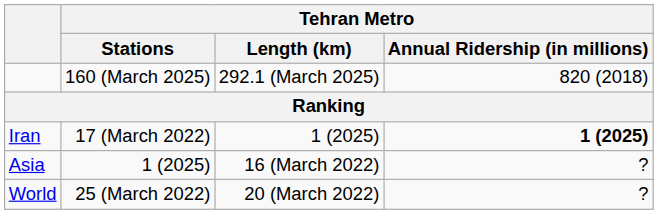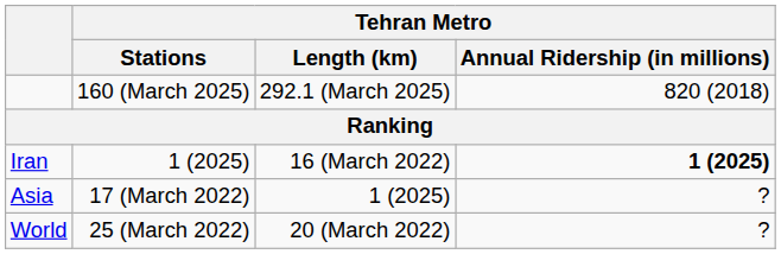 <table class="wikitable">
 <tr>
 <th rowspan="2"></th>
 <th ! colspan="4">Tehran Metro</th>
 </tr>
 <tr>
 <th data-sort-type="numeric">Stations</th>
 <th data-sort-type="numeric">Length (km)</th>
 <th data-sort-type="numeric">Annual Ridership (in millions)</th>
 </tr>
 <tr>
 <td></td>
 <td style="text-align:right;">160 (March 2025)</td>
 <td style="text-align:right;">292.1 (March 2025)</td>
 <td style="text-align:right;">820 (2018)</td>
 </tr>
 <tr>
 <th ! colspan="4">Ranking </th>
 </tr>
 <tr>
 <td><a href='#'>Iran</a></td>
-<td style="text-align:right;">17 (March 2022)</td>
 <td style="text-align:right;">1 (2025)</td>
+<td style="text-align:right;">16 (March 2022)</td>
 <td style="text-align:right;"><strong>1 (2025)</strong></td>
 </tr>
 <tr>
 <td><a href='#'>Asia</a></td>
+<td style="text-align:right;">17 (March 2022)</td>
 <td style="text-align:right;">1 (2025)</td>
-<td style="text-align:right;">16 (March 2022)</td>
 <td style="text-align:right;">?</td>
 </tr>
 <tr>
 <td><a href='#'>World</a></td>
 <td style="text-align:right;">25 (March 2022)</td>
 <td style="text-align:right;">20 (March 2022)</td>
 <td style="text-align:right;">?</td>
 </tr>
 </table>
